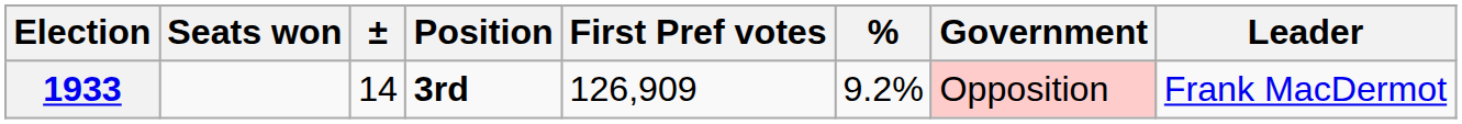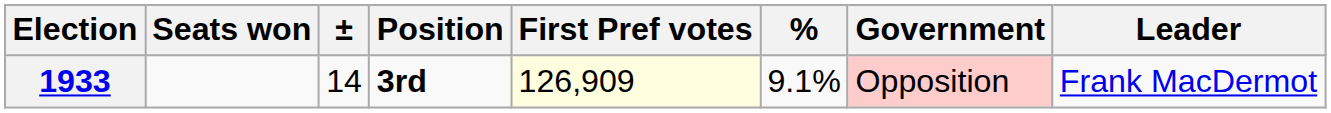 <table class="wikitable">
 <tr>
 <th>Election</th>
 <th>Seats won</th>
 <th>±</th>
 <th>Position</th>
 <th>First Pref votes</th>
 <th>%</th>
 <th>Government</th>
 <th>Leader</th>
 </tr>
 <tr>
 <th><a href='#'>1933</a></th>
 <td></td>
 <td>14</td>
 <td><strong>3rd</strong></td>
-<td>126,909</td>
-<td>9.2%</td>
+<td style="background: lightyellow;">126,909</td>
+<td>9.1%</td>
 <td style="background-color:#FFCCCC">Opposition</td>
 <td><a href='#'>Frank MacDermot</a></td>
 </tr>
 </table>
